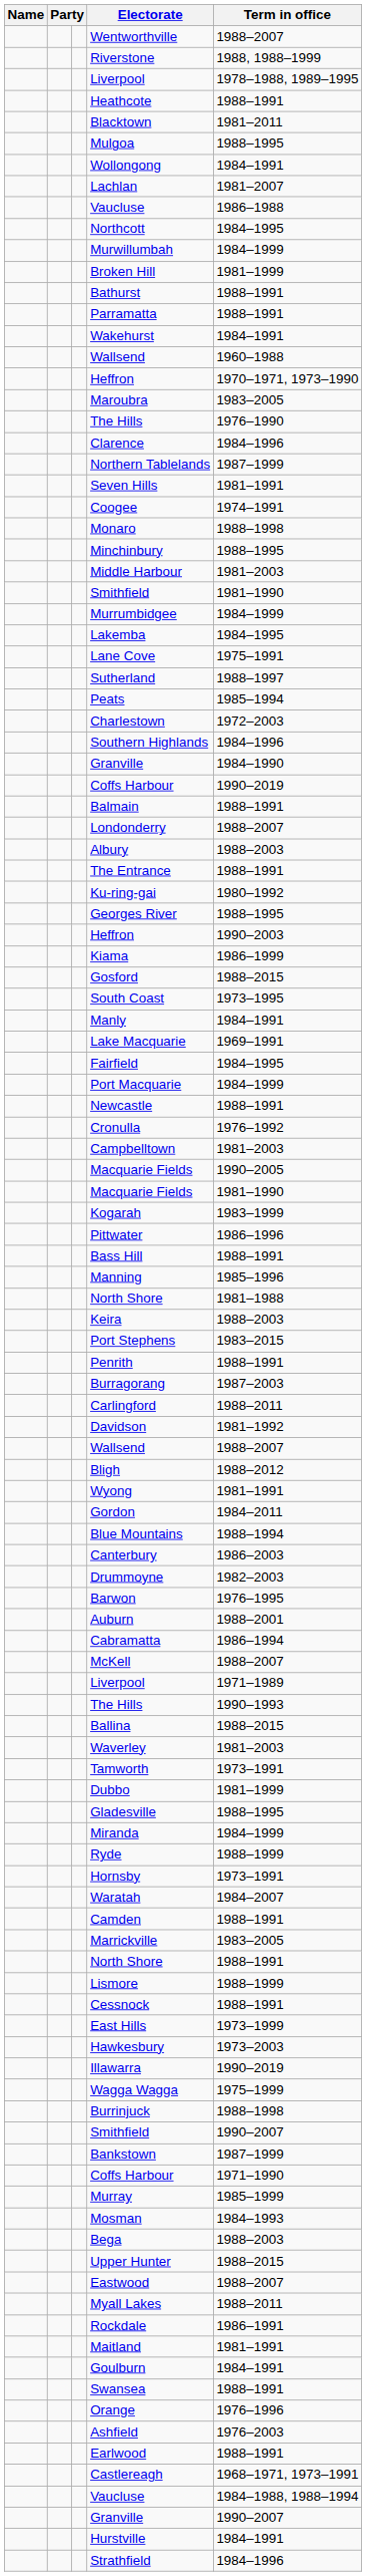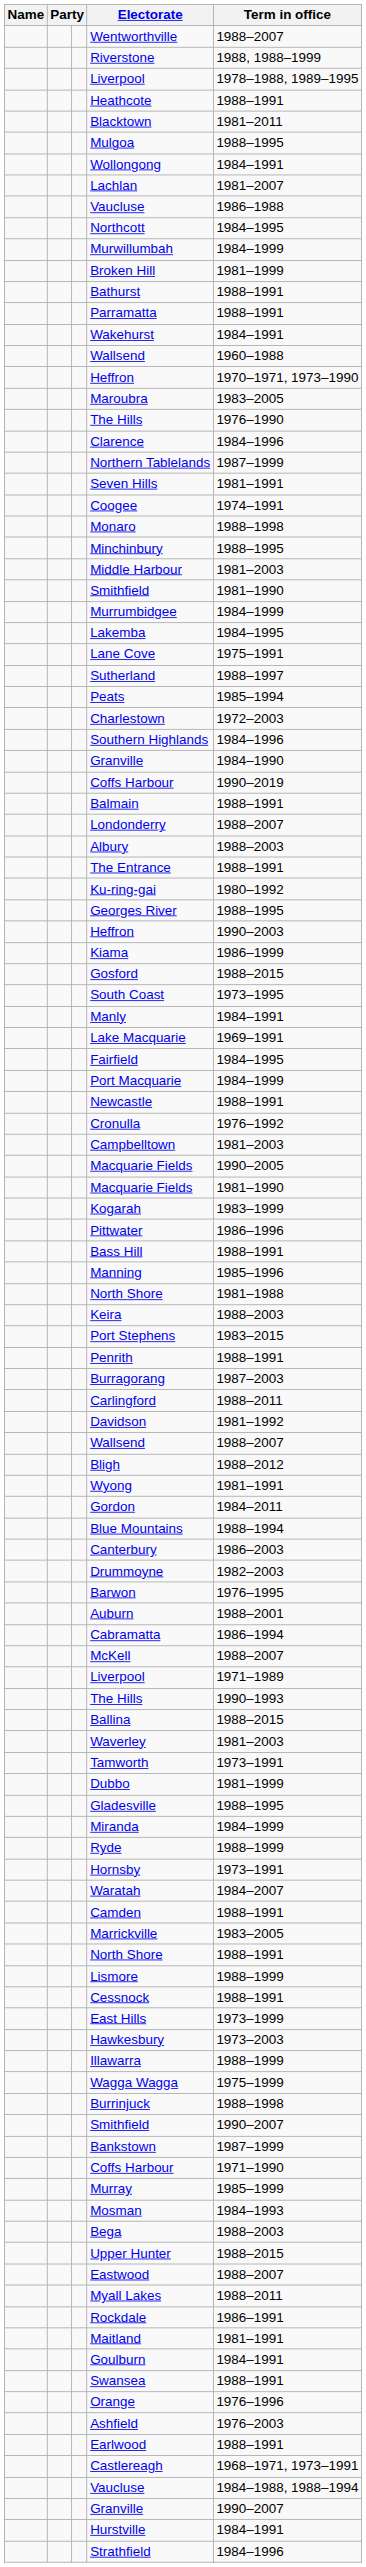 <table class="wikitable sortable">
 <tr>
 <th>Name</th>
 <th colspan=2>Party</th>
 <th><a href='#'>Electorate</a></th>
 <th>Term in office</th>
 </tr>
 <tr>
 <td></td>
 <td> </td>
 <td></td>
 <td><a href='#'>Wentworthville</a></td>
 <td>1988–2007</td>
 </tr>
 <tr>
 <td></td>
 <td> </td>
 <td></td>
 <td><a href='#'>Riverstone</a></td>
 <td>1988, 1988–1999</td>
 </tr>
 <tr>
 <td></td>
 <td> </td>
 <td></td>
 <td><a href='#'>Liverpool</a></td>
 <td>1978–1988, 1989–1995</td>
 </tr>
 <tr>
 <td></td>
 <td> </td>
 <td></td>
 <td><a href='#'>Heathcote</a></td>
 <td>1988–1991</td>
 </tr>
 <tr>
 <td></td>
 <td> </td>
 <td></td>
 <td><a href='#'>Blacktown</a></td>
 <td>1981–2011</td>
 </tr>
 <tr>
 <td></td>
 <td> </td>
 <td></td>
 <td><a href='#'>Mulgoa</a></td>
 <td>1988–1995</td>
 </tr>
 <tr>
 <td></td>
 <td> </td>
 <td></td>
 <td><a href='#'>Wollongong</a></td>
 <td>1984–1991</td>
 </tr>
 <tr>
 <td></td>
 <td> </td>
 <td></td>
 <td><a href='#'>Lachlan</a></td>
 <td>1981–2007</td>
 </tr>
 <tr>
 <td></td>
 <td> </td>
 <td></td>
 <td><a href='#'>Vaucluse</a></td>
 <td>1986–1988</td>
 </tr>
 <tr>
 <td></td>
 <td> </td>
 <td></td>
 <td><a href='#'>Northcott</a></td>
 <td>1984–1995</td>
 </tr>
 <tr>
 <td></td>
 <td> </td>
 <td></td>
 <td><a href='#'>Murwillumbah</a></td>
 <td>1984–1999</td>
 </tr>
 <tr>
 <td></td>
 <td> </td>
 <td></td>
 <td><a href='#'>Broken Hill</a></td>
 <td>1981–1999</td>
 </tr>
 <tr>
 <td></td>
 <td> </td>
 <td></td>
 <td><a href='#'>Bathurst</a></td>
 <td>1988–1991</td>
 </tr>
 <tr>
 <td></td>
 <td> </td>
 <td></td>
 <td><a href='#'>Parramatta</a></td>
 <td>1988–1991</td>
 </tr>
 <tr>
 <td></td>
 <td> </td>
 <td></td>
 <td><a href='#'>Wakehurst</a></td>
 <td>1984–1991</td>
 </tr>
 <tr>
 <td></td>
 <td> </td>
 <td></td>
 <td><a href='#'>Wallsend</a></td>
 <td>1960–1988</td>
 </tr>
 <tr>
 <td></td>
 <td> </td>
 <td></td>
 <td><a href='#'>Heffron</a></td>
 <td>1970–1971, 1973–1990</td>
 </tr>
 <tr>
 <td></td>
 <td> </td>
 <td></td>
 <td><a href='#'>Maroubra</a></td>
 <td>1983–2005</td>
 </tr>
 <tr>
 <td></td>
 <td> </td>
 <td></td>
 <td><a href='#'>The Hills</a></td>
 <td>1976–1990</td>
 </tr>
 <tr>
 <td></td>
 <td> </td>
 <td></td>
 <td><a href='#'>Clarence</a></td>
 <td>1984–1996</td>
 </tr>
 <tr>
 <td></td>
 <td> </td>
 <td></td>
 <td><a href='#'>Northern Tablelands</a></td>
 <td>1987–1999</td>
 </tr>
 <tr>
 <td></td>
 <td> </td>
 <td></td>
 <td><a href='#'>Seven Hills</a></td>
 <td>1981–1991</td>
 </tr>
 <tr>
 <td></td>
 <td> </td>
 <td></td>
 <td><a href='#'>Coogee</a></td>
 <td>1974–1991</td>
 </tr>
 <tr>
 <td></td>
 <td> </td>
 <td></td>
 <td><a href='#'>Monaro</a></td>
 <td>1988–1998</td>
 </tr>
 <tr>
 <td></td>
 <td> </td>
 <td></td>
 <td><a href='#'>Minchinbury</a></td>
 <td>1988–1995</td>
 </tr>
 <tr>
 <td></td>
 <td> </td>
 <td></td>
 <td><a href='#'>Middle Harbour</a></td>
 <td>1981–2003</td>
 </tr>
 <tr>
 <td></td>
 <td> </td>
 <td></td>
 <td><a href='#'>Smithfield</a></td>
 <td>1981–1990</td>
 </tr>
 <tr>
 <td></td>
 <td> </td>
 <td></td>
 <td><a href='#'>Murrumbidgee</a></td>
 <td>1984–1999</td>
 </tr>
 <tr>
 <td></td>
 <td> </td>
 <td></td>
 <td><a href='#'>Lakemba</a></td>
 <td>1984–1995</td>
 </tr>
 <tr>
 <td></td>
 <td> </td>
 <td></td>
 <td><a href='#'>Lane Cove</a></td>
 <td>1975–1991</td>
 </tr>
 <tr>
 <td></td>
 <td> </td>
 <td></td>
 <td><a href='#'>Sutherland</a></td>
 <td>1988–1997</td>
 </tr>
 <tr>
 <td></td>
 <td> </td>
 <td></td>
 <td><a href='#'>Peats</a></td>
 <td>1985–1994</td>
 </tr>
 <tr>
 <td></td>
 <td> </td>
 <td></td>
 <td><a href='#'>Charlestown</a></td>
 <td>1972–2003</td>
 </tr>
 <tr>
 <td></td>
 <td> </td>
 <td></td>
 <td><a href='#'>Southern Highlands</a></td>
 <td>1984–1996</td>
 </tr>
 <tr>
 <td></td>
 <td> </td>
 <td></td>
 <td><a href='#'>Granville</a></td>
 <td>1984–1990</td>
 </tr>
 <tr>
 <td></td>
 <td> </td>
 <td></td>
 <td><a href='#'>Coffs Harbour</a></td>
 <td>1990–2019</td>
 </tr>
 <tr>
 <td></td>
 <td> </td>
 <td></td>
 <td><a href='#'>Balmain</a></td>
 <td>1988–1991</td>
 </tr>
 <tr>
 <td></td>
 <td> </td>
 <td></td>
 <td><a href='#'>Londonderry</a></td>
 <td>1988–2007</td>
 </tr>
 <tr>
 <td></td>
 <td> </td>
 <td></td>
 <td><a href='#'>Albury</a></td>
 <td>1988–2003</td>
 </tr>
 <tr>
 <td></td>
 <td> </td>
 <td></td>
 <td><a href='#'>The Entrance</a></td>
 <td>1988–1991</td>
 </tr>
 <tr>
 <td></td>
 <td> </td>
 <td></td>
 <td><a href='#'>Ku-ring-gai</a></td>
 <td>1980–1992</td>
 </tr>
 <tr>
 <td></td>
 <td> </td>
 <td></td>
 <td><a href='#'>Georges River</a></td>
 <td>1988–1995</td>
 </tr>
 <tr>
 <td></td>
 <td> </td>
 <td></td>
 <td><a href='#'>Heffron</a></td>
 <td>1990–2003</td>
 </tr>
 <tr>
 <td></td>
 <td> </td>
 <td></td>
 <td><a href='#'>Kiama</a></td>
 <td>1986–1999</td>
 </tr>
 <tr>
 <td></td>
 <td> </td>
 <td></td>
 <td><a href='#'>Gosford</a></td>
 <td>1988–2015</td>
 </tr>
 <tr>
 <td></td>
 <td> </td>
 <td></td>
 <td><a href='#'>South Coast</a></td>
 <td>1973–1995</td>
 </tr>
 <tr>
 <td></td>
 <td> </td>
 <td></td>
 <td><a href='#'>Manly</a></td>
 <td>1984–1991</td>
 </tr>
 <tr>
 <td></td>
 <td> </td>
 <td></td>
 <td><a href='#'>Lake Macquarie</a></td>
 <td>1969–1991</td>
 </tr>
 <tr>
 <td></td>
 <td> </td>
 <td></td>
 <td><a href='#'>Fairfield</a></td>
 <td>1984–1995</td>
 </tr>
 <tr>
 <td></td>
 <td> </td>
 <td></td>
 <td><a href='#'>Port Macquarie</a></td>
 <td>1984–1999</td>
 </tr>
 <tr>
 <td></td>
 <td> </td>
 <td></td>
 <td><a href='#'>Newcastle</a></td>
 <td>1988–1991</td>
 </tr>
 <tr>
 <td></td>
 <td> </td>
 <td></td>
 <td><a href='#'>Cronulla</a></td>
 <td>1976–1992</td>
 </tr>
 <tr>
 <td></td>
 <td> </td>
 <td></td>
 <td><a href='#'>Campbelltown</a></td>
 <td>1981–2003</td>
 </tr>
 <tr>
 <td></td>
 <td> </td>
 <td></td>
 <td><a href='#'>Macquarie Fields</a></td>
 <td>1990–2005</td>
 </tr>
 <tr>
 <td></td>
 <td> </td>
 <td></td>
 <td><a href='#'>Macquarie Fields</a></td>
 <td>1981–1990</td>
 </tr>
 <tr>
 <td></td>
 <td> </td>
 <td></td>
 <td><a href='#'>Kogarah</a></td>
 <td>1983–1999</td>
 </tr>
 <tr>
 <td></td>
 <td> </td>
 <td></td>
 <td><a href='#'>Pittwater</a></td>
 <td>1986–1996</td>
 </tr>
 <tr>
 <td></td>
 <td> </td>
 <td></td>
 <td><a href='#'>Bass Hill</a></td>
 <td>1988–1991</td>
 </tr>
 <tr>
 <td></td>
 <td> </td>
 <td></td>
 <td><a href='#'>Manning</a></td>
 <td>1985–1996</td>
 </tr>
 <tr>
 <td></td>
 <td> </td>
 <td></td>
 <td><a href='#'>North Shore</a></td>
 <td>1981–1988</td>
 </tr>
 <tr>
 <td></td>
 <td> </td>
 <td></td>
 <td><a href='#'>Keira</a></td>
 <td>1988–2003</td>
 </tr>
 <tr>
 <td></td>
 <td> </td>
 <td></td>
 <td><a href='#'>Port Stephens</a></td>
 <td>1983–2015</td>
 </tr>
 <tr>
 <td></td>
 <td> </td>
 <td></td>
 <td><a href='#'>Penrith</a></td>
 <td>1988–1991</td>
 </tr>
 <tr>
 <td></td>
 <td> </td>
 <td></td>
 <td><a href='#'>Burragorang</a></td>
 <td>1987–2003</td>
 </tr>
 <tr>
 <td></td>
 <td> </td>
 <td></td>
 <td><a href='#'>Carlingford</a></td>
 <td>1988–2011</td>
 </tr>
 <tr>
 <td></td>
 <td> </td>
 <td></td>
 <td><a href='#'>Davidson</a></td>
 <td>1981–1992</td>
 </tr>
 <tr>
 <td></td>
 <td> </td>
 <td></td>
 <td><a href='#'>Wallsend</a></td>
 <td>1988–2007</td>
 </tr>
 <tr>
 <td></td>
 <td> </td>
 <td></td>
 <td><a href='#'>Bligh</a></td>
 <td>1988–2012</td>
 </tr>
 <tr>
 <td></td>
 <td> </td>
 <td></td>
 <td><a href='#'>Wyong</a></td>
 <td>1981–1991</td>
 </tr>
 <tr>
 <td></td>
 <td> </td>
 <td></td>
 <td><a href='#'>Gordon</a></td>
 <td>1984–2011</td>
 </tr>
 <tr>
 <td></td>
 <td> </td>
 <td></td>
 <td><a href='#'>Blue Mountains</a></td>
 <td>1988–1994</td>
 </tr>
 <tr>
 <td></td>
 <td> </td>
 <td></td>
 <td><a href='#'>Canterbury</a></td>
 <td>1986–2003</td>
 </tr>
 <tr>
 <td></td>
 <td> </td>
 <td></td>
 <td><a href='#'>Drummoyne</a></td>
 <td>1982–2003</td>
 </tr>
 <tr>
 <td></td>
 <td> </td>
 <td></td>
 <td><a href='#'>Barwon</a></td>
 <td>1976–1995</td>
 </tr>
 <tr>
 <td></td>
 <td> </td>
 <td></td>
 <td><a href='#'>Auburn</a></td>
 <td>1988–2001</td>
 </tr>
 <tr>
 <td></td>
 <td> </td>
 <td></td>
 <td><a href='#'>Cabramatta</a></td>
 <td>1986–1994</td>
 </tr>
 <tr>
 <td></td>
 <td> </td>
 <td></td>
 <td><a href='#'>McKell</a></td>
 <td>1988–2007</td>
 </tr>
 <tr>
 <td></td>
 <td> </td>
 <td></td>
 <td><a href='#'>Liverpool</a></td>
 <td>1971–1989</td>
 </tr>
 <tr>
 <td></td>
 <td> </td>
 <td></td>
 <td><a href='#'>The Hills</a></td>
 <td>1990–1993</td>
 </tr>
 <tr>
 <td></td>
 <td> </td>
 <td></td>
 <td><a href='#'>Ballina</a></td>
 <td>1988–2015</td>
 </tr>
 <tr>
 <td></td>
 <td> </td>
 <td></td>
 <td><a href='#'>Waverley</a></td>
 <td>1981–2003</td>
 </tr>
 <tr>
 <td></td>
 <td> </td>
 <td></td>
 <td><a href='#'>Tamworth</a></td>
 <td>1973–1991</td>
 </tr>
 <tr>
 <td></td>
 <td> </td>
 <td></td>
 <td><a href='#'>Dubbo</a></td>
 <td>1981–1999</td>
 </tr>
 <tr>
 <td></td>
 <td> </td>
 <td></td>
 <td><a href='#'>Gladesville</a></td>
 <td>1988–1995</td>
 </tr>
 <tr>
 <td></td>
 <td> </td>
 <td></td>
 <td><a href='#'>Miranda</a></td>
 <td>1984–1999</td>
 </tr>
 <tr>
 <td></td>
 <td> </td>
 <td></td>
 <td><a href='#'>Ryde</a></td>
 <td>1988–1999</td>
 </tr>
 <tr>
 <td></td>
 <td> </td>
 <td></td>
 <td><a href='#'>Hornsby</a></td>
 <td>1973–1991</td>
 </tr>
 <tr>
 <td></td>
 <td> </td>
 <td></td>
 <td><a href='#'>Waratah</a></td>
 <td>1984–2007</td>
 </tr>
 <tr>
 <td></td>
 <td> </td>
 <td></td>
 <td><a href='#'>Camden</a></td>
 <td>1988–1991</td>
 </tr>
 <tr>
 <td></td>
 <td> </td>
 <td></td>
 <td><a href='#'>Marrickville</a></td>
 <td>1983–2005</td>
 </tr>
 <tr>
 <td></td>
 <td> </td>
 <td></td>
 <td><a href='#'>North Shore</a></td>
 <td>1988–1991</td>
 </tr>
 <tr>
 <td></td>
 <td> </td>
 <td></td>
 <td><a href='#'>Lismore</a></td>
 <td>1988–1999</td>
 </tr>
 <tr>
 <td></td>
 <td> </td>
 <td></td>
 <td><a href='#'>Cessnock</a></td>
 <td>1988–1991</td>
 </tr>
 <tr>
 <td></td>
 <td> </td>
 <td></td>
 <td><a href='#'>East Hills</a></td>
 <td>1973–1999</td>
 </tr>
 <tr>
 <td></td>
 <td> </td>
 <td></td>
 <td><a href='#'>Hawkesbury</a></td>
 <td>1973–2003</td>
 </tr>
 <tr>
 <td></td>
 <td> </td>
 <td></td>
 <td><a href='#'>Illawarra</a></td>
-<td>1990–2019</td>
+<td>1988–1999</td>
 </tr>
 <tr>
 <td></td>
 <td> </td>
 <td></td>
 <td><a href='#'>Wagga Wagga</a></td>
 <td>1975–1999</td>
 </tr>
 <tr>
 <td></td>
 <td> </td>
 <td></td>
 <td><a href='#'>Burrinjuck</a></td>
 <td>1988–1998</td>
 </tr>
 <tr>
 <td></td>
 <td> </td>
 <td></td>
 <td><a href='#'>Smithfield</a></td>
 <td>1990–2007</td>
 </tr>
 <tr>
 <td></td>
 <td> </td>
 <td></td>
 <td><a href='#'>Bankstown</a></td>
 <td>1987–1999</td>
 </tr>
 <tr>
 <td></td>
 <td> </td>
 <td></td>
 <td><a href='#'>Coffs Harbour</a></td>
 <td>1971–1990</td>
 </tr>
 <tr>
 <td></td>
 <td> </td>
 <td></td>
 <td><a href='#'>Murray</a></td>
 <td>1985–1999</td>
 </tr>
 <tr>
 <td></td>
 <td> </td>
 <td></td>
 <td><a href='#'>Mosman</a></td>
 <td>1984–1993</td>
 </tr>
 <tr>
 <td></td>
 <td> </td>
 <td></td>
 <td><a href='#'>Bega</a></td>
 <td>1988–2003</td>
 </tr>
 <tr>
 <td></td>
 <td> </td>
 <td></td>
 <td><a href='#'>Upper Hunter</a></td>
 <td>1988–2015</td>
 </tr>
 <tr>
 <td></td>
 <td> </td>
 <td></td>
 <td><a href='#'>Eastwood</a></td>
 <td>1988–2007</td>
 </tr>
 <tr>
 <td></td>
 <td> </td>
 <td></td>
 <td><a href='#'>Myall Lakes</a></td>
 <td>1988–2011</td>
 </tr>
 <tr>
 <td></td>
 <td> </td>
 <td></td>
 <td><a href='#'>Rockdale</a></td>
 <td>1986–1991</td>
 </tr>
 <tr>
 <td></td>
 <td> </td>
 <td></td>
 <td><a href='#'>Maitland</a></td>
 <td>1981–1991</td>
 </tr>
 <tr>
 <td></td>
 <td> </td>
 <td></td>
 <td><a href='#'>Goulburn</a></td>
 <td>1984–1991</td>
 </tr>
 <tr>
 <td></td>
 <td> </td>
 <td></td>
 <td><a href='#'>Swansea</a></td>
 <td>1988–1991</td>
 </tr>
 <tr>
 <td></td>
 <td> </td>
 <td></td>
 <td><a href='#'>Orange</a></td>
 <td>1976–1996</td>
 </tr>
 <tr>
 <td></td>
 <td> </td>
 <td></td>
 <td><a href='#'>Ashfield</a></td>
 <td>1976–2003</td>
 </tr>
 <tr>
 <td></td>
 <td> </td>
 <td></td>
 <td><a href='#'>Earlwood</a></td>
 <td>1988–1991</td>
 </tr>
 <tr>
 <td></td>
 <td> </td>
 <td></td>
 <td><a href='#'>Castlereagh</a></td>
 <td>1968–1971, 1973–1991</td>
 </tr>
 <tr>
 <td></td>
 <td> </td>
 <td></td>
 <td><a href='#'>Vaucluse</a></td>
 <td>1984–1988, 1988–1994</td>
 </tr>
 <tr>
 <td></td>
 <td> </td>
 <td></td>
 <td><a href='#'>Granville</a></td>
 <td>1990–2007</td>
 </tr>
 <tr>
 <td></td>
 <td> </td>
 <td></td>
 <td><a href='#'>Hurstville</a></td>
 <td>1984–1991</td>
 </tr>
 <tr>
 <td></td>
 <td> </td>
 <td></td>
 <td><a href='#'>Strathfield</a></td>
 <td>1984–1996</td>
 </tr>
 </table>
